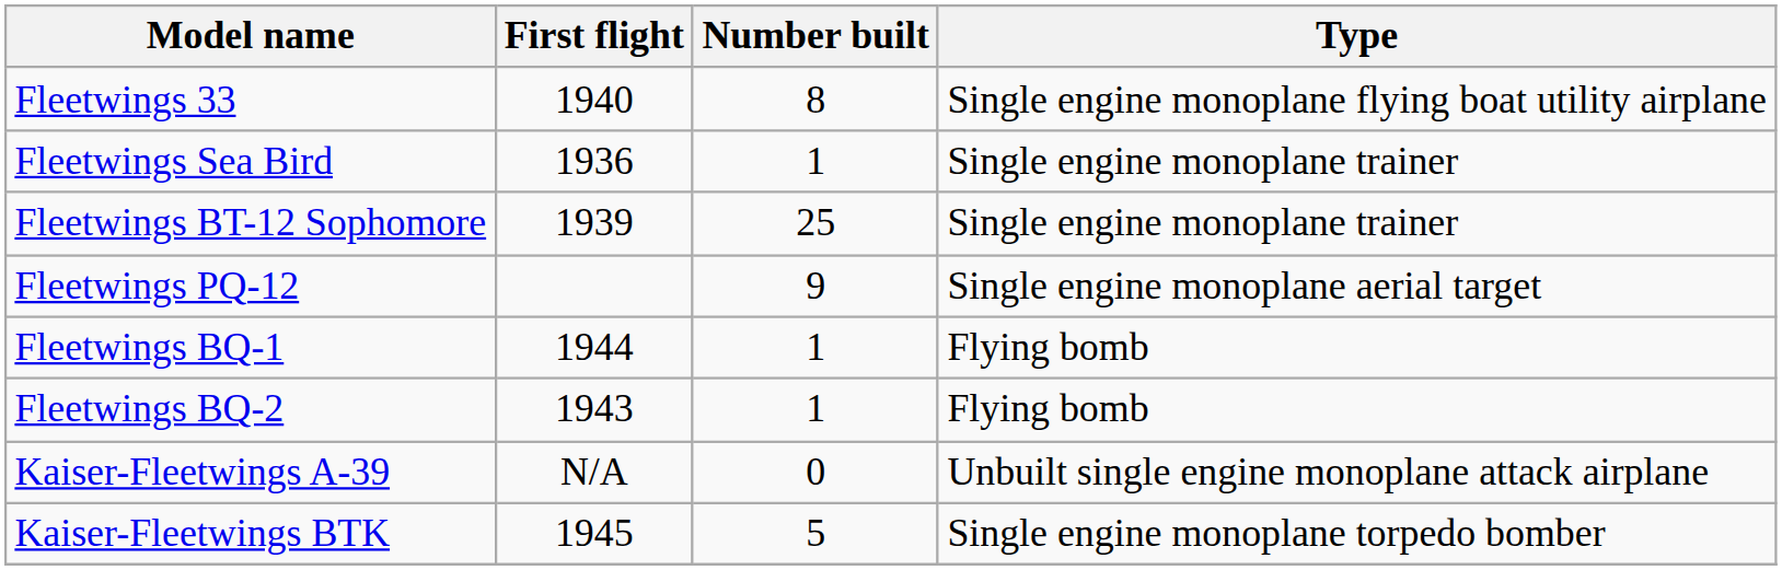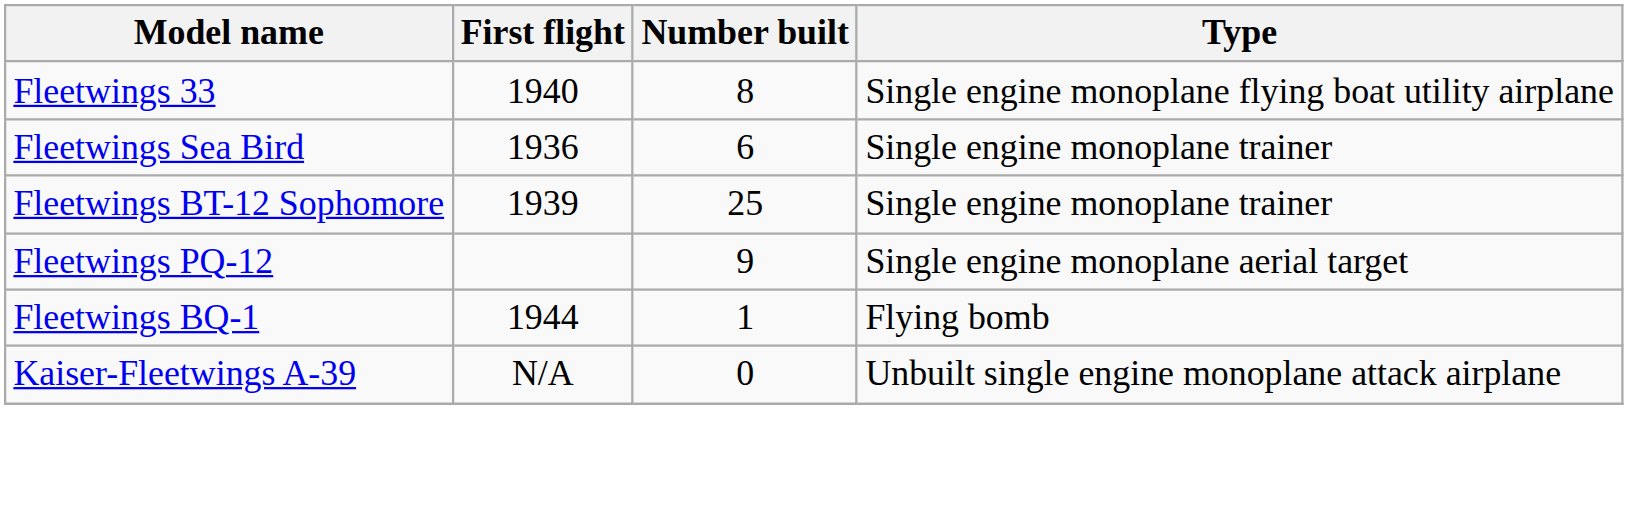 <table class="wikitable sortable">
 <tr>
 <th>Model name</th>
 <th>First flight</th>
 <th>Number built</th>
 <th>Type</th>
 </tr>
 <tr>
 <td align=left><a href='#'>Fleetwings 33</a></td>
 <td align=center>1940</td>
 <td align=center>8</td>
 <td align=left>Single engine monoplane flying boat utility airplane</td>
 </tr>
 <tr>
 <td align=left><a href='#'>Fleetwings Sea Bird</a></td>
 <td align=center>1936</td>
-<td align=center>1</td>
+<td align=center>6</td>
 <td align=left>Single engine monoplane trainer</td>
 </tr>
 <tr>
 <td align=left><a href='#'>Fleetwings BT-12 Sophomore</a></td>
 <td align=center>1939</td>
 <td align=center>25</td>
 <td align=left>Single engine monoplane trainer</td>
 </tr>
 <tr>
 <td align=left><a href='#'>Fleetwings PQ-12</a></td>
 <td align=center></td>
 <td align=center>9</td>
 <td align=left>Single engine monoplane aerial target</td>
 </tr>
 <tr>
 <td align=left><a href='#'>Fleetwings BQ-1</a></td>
 <td align=center>1944</td>
 <td align=center>1</td>
 <td align=left>Flying bomb</td>
 </tr>
 <tr>
-<td align=left><a href='#'>Fleetwings BQ-2</a></td>
-<td align=center>1943</td>
-<td align=center>1</td>
-<td align=left>Flying bomb</td>
-</tr>
-<tr>
 <td align=left><a href='#'>Kaiser-Fleetwings A-39</a></td>
 <td align=center>N/A</td>
 <td align=center>0</td>
 <td align=left>Unbuilt single engine monoplane attack airplane</td>
 </tr>
 <tr>
-<td align=left><a href='#'>Kaiser-Fleetwings BTK</a></td>
-<td align=center>1945</td>
-<td align=center>5</td>
-<td align=left>Single engine monoplane torpedo bomber</td>
-</tr>
-<tr>
 </tr>
 </table>
